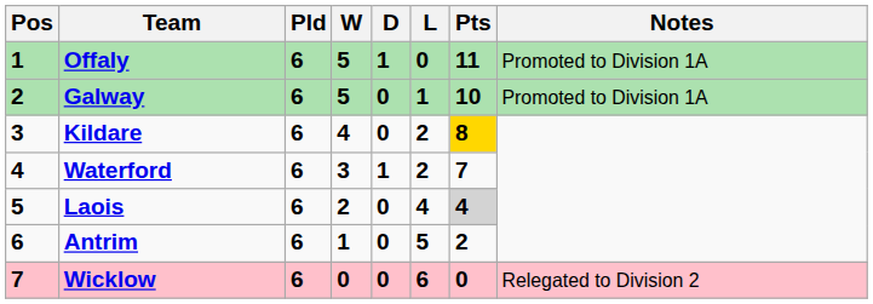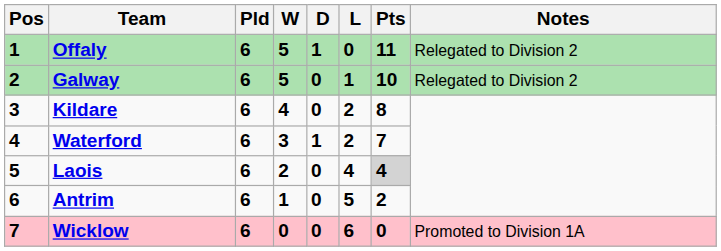 <table class="wikitable" style="text-align: centre;">
 <tr>
 <th width=20>Pos</th>
 <th width=150>Team</th>
 <th width=20>Pld</th>
 <th width=20>W</th>
 <th width=20>D</th>
 <th width=20>L</th>
 <th width=20>Pts</th>
 <th width=250>Notes</th>
 </tr>
 <tr style="background:#ACE1AF;">
 <td><strong>1</strong></td>
 <td align=left><strong> <a href='#'>Offaly</a> </strong></td>
 <td><strong>6</strong></td>
 <td><strong>5</strong></td>
 <td><strong>1</strong></td>
 <td><strong>0</strong></td>
 <td><strong>11</strong></td>
-<td><small> Promoted to Division 1A</small></td>
+<td><small> Relegated to Division 2</small></td>
 </tr>
 <tr style="background:#ACE1AF;">
 <td><strong>2</strong></td>
 <td align=left><strong> <a href='#'>Galway</a> </strong></td>
 <td><strong>6</strong></td>
 <td><strong>5</strong></td>
 <td><strong>0</strong></td>
 <td><strong>1</strong></td>
 <td><strong>10</strong></td>
-<td><small> Promoted to Division 1A</small></td>
+<td><small> Relegated to Division 2</small></td>
 </tr>
 <tr style>
 <td><strong>3</strong></td>
 <td align=left><strong> <a href='#'>Kildare</a> </strong></td>
 <td><strong>6</strong></td>
 <td><strong>4</strong></td>
 <td><strong>0</strong></td>
 <td><strong>2</strong></td>
-<td style="background: gold;"><strong>8</strong></td>
+<td><strong>8</strong></td>
 </tr>
 <tr style>
 <td><strong>4</strong></td>
 <td align=left><strong> <a href='#'>Waterford</a> </strong></td>
 <td><strong>6</strong></td>
 <td><strong>3</strong></td>
 <td><strong>1</strong></td>
 <td><strong>2</strong></td>
 <td><strong>7</strong></td>
 </tr>
 <tr style>
 <td><strong>5</strong></td>
 <td align=left><strong> <a href='#'>Laois</a> </strong></td>
 <td><strong>6</strong></td>
 <td><strong>2</strong></td>
 <td><strong>0</strong></td>
 <td><strong>4</strong></td>
 <td style="background: lightgrey;"><strong>4</strong></td>
 </tr>
 <tr style>
 <td><strong>6</strong></td>
 <td align=left><strong> <a href='#'>Antrim</a> </strong></td>
 <td><strong>6</strong></td>
 <td><strong>1</strong></td>
 <td><strong>0</strong></td>
 <td><strong>5</strong></td>
 <td><strong>2</strong></td>
 </tr>
 <tr style="background:#FFC0CB;">
 <td><strong>7</strong></td>
 <td align=left><strong> <a href='#'>Wicklow</a> </strong></td>
 <td><strong>6</strong></td>
 <td><strong>0</strong></td>
 <td><strong>0</strong></td>
 <td><strong>6</strong></td>
 <td><strong>0</strong></td>
-<td><small> Relegated to Division 2</small></td>
+<td><small> Promoted to Division 1A</small></td>
 </tr>
 </table>
